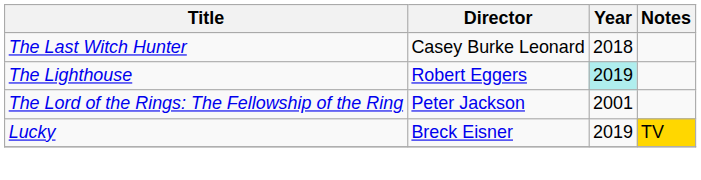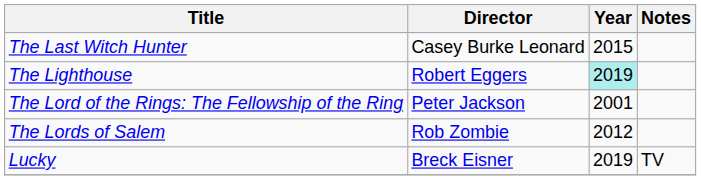 <table class="wikitable">
 <tr>
 <th>Title</th>
 <th>Director</th>
 <th>Year</th>
 <th>Notes</th>
 </tr>
 <tr>
 <td><em><a href='#'>The Last Witch Hunter</a></em></td>
 <td>Casey Burke Leonard</td>
-<td>2018</td>
+<td>2015</td>
 <td></td>
 </tr>
 <tr>
 <td><em><a href='#'>The Lighthouse</a></em></td>
 <td><a href='#'>Robert Eggers</a></td>
 <td style="background: paleturquoise;">2019</td>
 <td></td>
 </tr>
 <tr>
 <td><em><a href='#'>The Lord of the Rings: The Fellowship of the Ring</a></em></td>
 <td><a href='#'>Peter Jackson</a></td>
 <td>2001</td>
 <td></td>
 </tr>
 <tr>
+<td><em><a href='#'>The Lords of Salem</a></em></td>
+<td><a href='#'>Rob Zombie</a></td>
+<td>2012</td>
+<td></td>
+</tr>
+<tr>
 <td><em><a href='#'>Lucky</a></em></td>
 <td><a href='#'>Breck Eisner</a></td>
 <td>2019</td>
-<td style="background: gold;">TV</td>
+<td>TV</td>
 </tr>
 <tr>
 </tr>
 </table>
